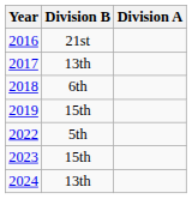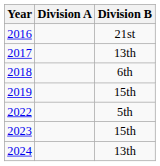 <table class="wikitable" style="text-align:center">
 <tr>
 <th>Year</th>
+<th>Division A</th>
 <th>Division B</th>
-<th>Division A</th>
 </tr>
 <tr>
 <td><a href='#'>2016</a></td>
+<td></td>
 <td>21st</td>
-<td></td>
 </tr>
 <tr>
 <td><a href='#'>2017</a></td>
+<td></td>
 <td>13th</td>
-<td></td>
 </tr>
 <tr>
 <td><a href='#'>2018</a></td>
+<td></td>
 <td>6th</td>
-<td></td>
 </tr>
 <tr>
 <td><a href='#'>2019</a></td>
+<td></td>
 <td>15th</td>
-<td></td>
 </tr>
 <tr>
 <td><a href='#'>2022</a></td>
+<td></td>
 <td>5th</td>
-<td></td>
 </tr>
 <tr>
 <td><a href='#'>2023</a></td>
+<td></td>
 <td>15th</td>
-<td></td>
 </tr>
 <tr>
 <td><a href='#'>2024</a></td>
+<td></td>
 <td>13th</td>
-<td></td>
 </tr>
 </table>
